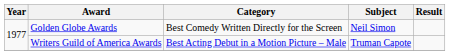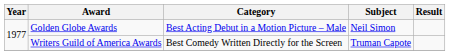 <table class="wikitable">
 <tr>
 <th>Year</th>
 <th>Award</th>
 <th>Category</th>
 <th>Subject</th>
 <th>Result</th>
 </tr>
 <tr>
 <td rowspan=2>1977</td>
 <td rowspan=1><a href='#'>Golden Globe Awards</a></td>
-<td>Best Comedy Written Directly for the Screen</td>
+<td><a href='#'>Best Acting Debut in a Motion Picture – Male</a></td>
 <td><a href='#'>Neil Simon</a></td>
 <td></td>
 </tr>
 <tr>
 <td rowspan=1><a href='#'>Writers Guild of America Awards</a></td>
-<td><a href='#'>Best Acting Debut in a Motion Picture – Male</a></td>
+<td>Best Comedy Written Directly for the Screen</td>
 <td><a href='#'>Truman Capote</a></td>
 <td></td>
 </tr>
 <tr>
 </tr>
 </table>
